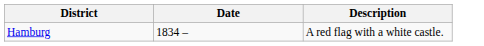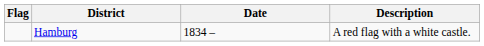 <table class="wikitable">
 <tr>
+<th>Flag</th>
 <th style="width:200px;">District</th>
 <th style="width:200px;">Date</th>
 <th style="width:200px;">Description</th>
 </tr>
 <tr>
+<td></td>
 <td><a href='#'>Hamburg</a></td>
 <td>1834 –</td>
 <td> A red flag with a white castle.</td>
 </tr>
 </table>
